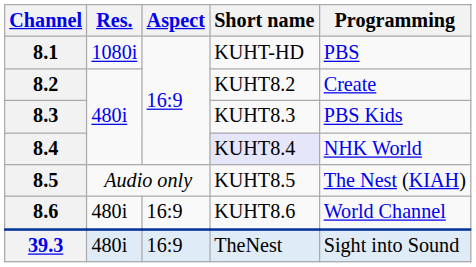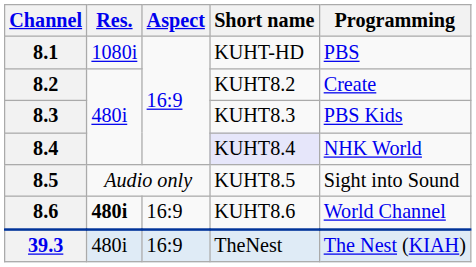 <table class="wikitable">
 <tr>
 <th scope = "col"><a href='#'>Channel</a></th>
 <th scope = "col"><a href='#'>Res.</a></th>
 <th scope = "col"><a href='#'>Aspect</a></th>
 <th scope = "col">Short name</th>
 <th scope = "col">Programming</th>
 </tr>
 <tr>
 <th scope = "row">8.1</th>
 <td><a href='#'>1080i</a></td>
 <td rowspan=4><a href='#'>16:9</a></td>
 <td>KUHT-HD</td>
 <td><a href='#'>PBS</a></td>
 </tr>
 <tr>
 <th scope = "row">8.2</th>
 <td rowspan=3><a href='#'>480i</a></td>
 <td>KUHT8.2</td>
 <td><a href='#'>Create</a></td>
 </tr>
 <tr>
 <th scope = "row">8.3</th>
 <td>KUHT8.3</td>
 <td><a href='#'>PBS Kids</a></td>
 </tr>
 <tr>
 <th scope = "row">8.4</th>
 <td style="background: lavender;">KUHT8.4</td>
 <td><a href='#'>NHK World</a></td>
 </tr>
 <tr>
 <th scope = "row">8.5</th>
 <td colspan="2" style="text-align: center;"><em>Audio only</em></td>
 <td>KUHT8.5</td>
-<td><a href='#'>The Nest</a> (<a href='#'>KIAH</a>)</td>
+<td>Sight into Sound</td>
 </tr>
 <tr>
 <th scope = "row">8.6</th>
-<td>480i</td>
+<td><strong>480i</strong></td>
 <td>16:9</td>
 <td>KUHT8.6</td>
 <td><a href='#'>World Channel</a></td>
 </tr>
 <tr style="background-color:#DFEBF6; border-top: 2px solid #003399;">
 <th scope = "row"><a href='#'>39.3</a></th>
 <td>480i</td>
 <td>16:9</td>
 <td>TheNest</td>
-<td>Sight into Sound</td>
+<td><a href='#'>The Nest</a> (<a href='#'>KIAH</a>)</td>
 </tr>
 </table>
